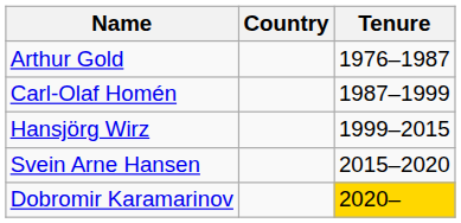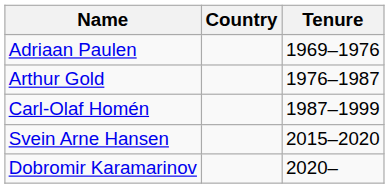 <table class="wikitable" style="float:right; margin-left: 10px;">
 <tr>
 <th>Name</th>
 <th>Country</th>
 <th>Tenure</th>
+</tr>
+<tr>
+<td><a href='#'>Adriaan Paulen</a></td>
+<td></td>
+<td>1969–1976</td>
 </tr>
 <tr>
 <td><a href='#'>Arthur Gold</a></td>
 <td></td>
 <td>1976–1987</td>
 </tr>
 <tr>
 <td><a href='#'>Carl-Olaf Homén</a></td>
 <td></td>
 <td>1987–1999</td>
 </tr>
 <tr>
-<td><a href='#'>Hansjörg Wirz</a></td>
-<td></td>
-<td>1999–2015</td>
-</tr>
-<tr>
 <td><a href='#'>Svein Arne Hansen</a></td>
 <td></td>
 <td>2015–2020</td>
 </tr>
 <tr>
 <td><a href='#'>Dobromir Karamarinov</a></td>
 <td></td>
-<td style="background: gold;">2020–</td>
+<td>2020–</td>
 </tr>
 </table>
